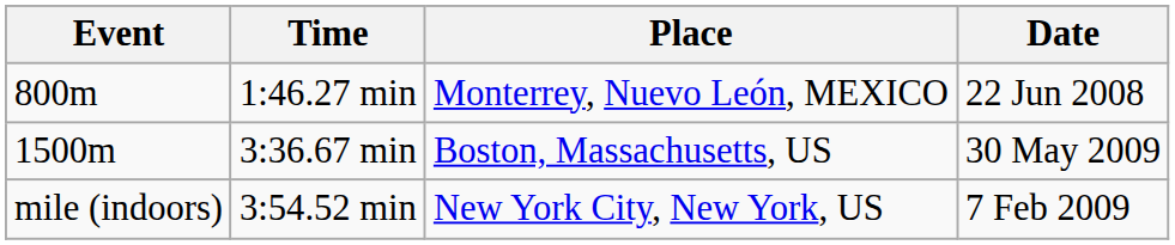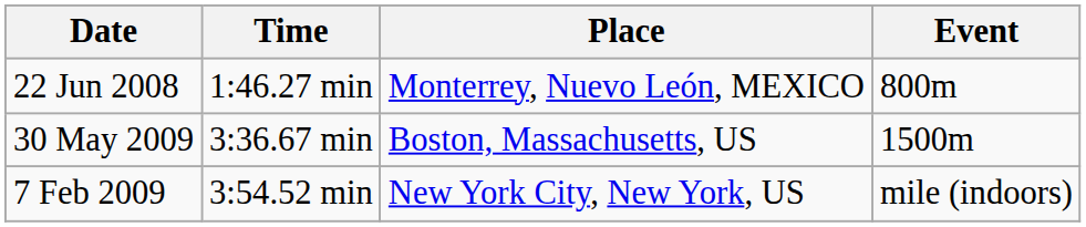 <table class="wikitable">
 <tr>
-<th>Event</th>
+<th>Date</th>
 <th>Time</th>
 <th>Place</th>
-<th>Date</th>
+<th>Event</th>
 </tr>
 <tr>
-<td>800m</td>
+<td>22 Jun 2008</td>
 <td>1:46.27 min</td>
 <td><a href='#'>Monterrey</a>, <a href='#'>Nuevo León</a>, MEXICO</td>
-<td>22 Jun 2008</td>
+<td>800m</td>
 </tr>
 <tr>
-<td>1500m</td>
+<td>30 May 2009</td>
 <td>3:36.67 min</td>
 <td><a href='#'>Boston, Massachusetts</a>, US</td>
-<td>30 May 2009</td>
+<td>1500m</td>
 </tr>
 <tr>
-<td>mile (indoors)</td>
+<td>7 Feb 2009</td>
 <td>3:54.52 min</td>
 <td><a href='#'>New York City</a>, <a href='#'>New York</a>, US</td>
-<td>7 Feb 2009</td>
+<td>mile (indoors)</td>
 </tr>
 </table>
